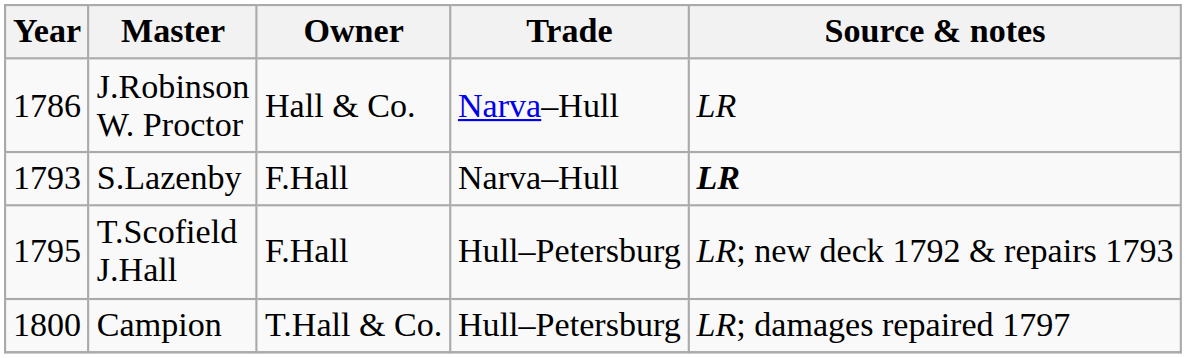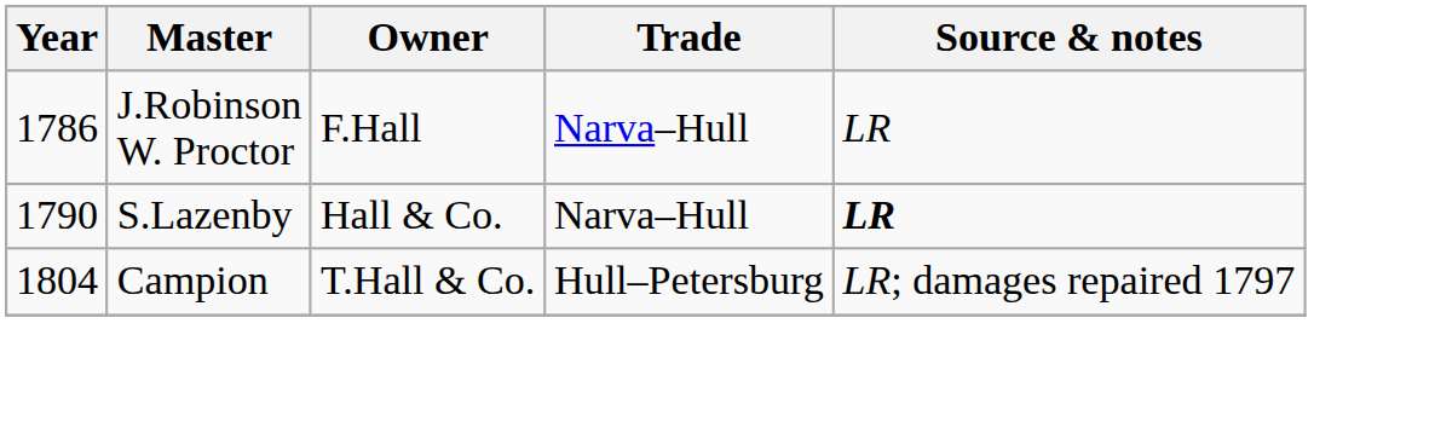 <table class="sortable wikitable">
 <tr>
 <th>Year</th>
 <th>Master</th>
 <th>Owner</th>
 <th>Trade</th>
 <th>Source & notes</th>
 </tr>
 <tr>
 <td>1786</td>
 <td>J.Robinson<br>W. Proctor</td>
-<td>Hall & Co.</td>
+<td>F.Hall</td>
 <td><a href='#'>Narva</a>–Hull</td>
 <td><em>LR</em></td>
 </tr>
 <tr>
-<td>1793</td>
+<td>1790</td>
 <td>S.Lazenby</td>
-<td>F.Hall</td>
+<td>Hall & Co.</td>
 <td>Narva–Hull</td>
 <td><strong><em>LR</em></strong></td>
 </tr>
 <tr>
-<td>1795</td>
-<td>T.Scofield<br>J.Hall</td>
-<td>F.Hall</td>
-<td>Hull–Petersburg</td>
-<td><em>LR</em>; new deck 1792 & repairs 1793</td>
-</tr>
-<tr>
-<td>1800</td>
+<td>1804</td>
 <td>Campion</td>
 <td>T.Hall & Co.</td>
 <td>Hull–Petersburg</td>
 <td><em>LR</em>; damages repaired 1797</td>
 </tr>
 <tr>
 </tr>
 </table>
